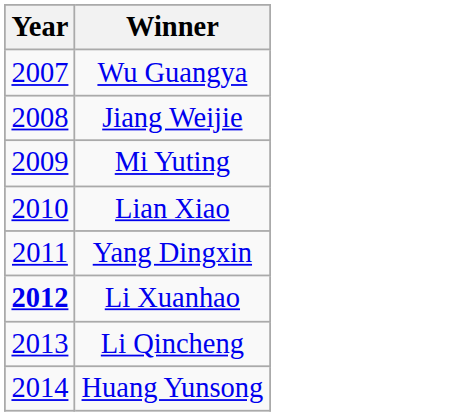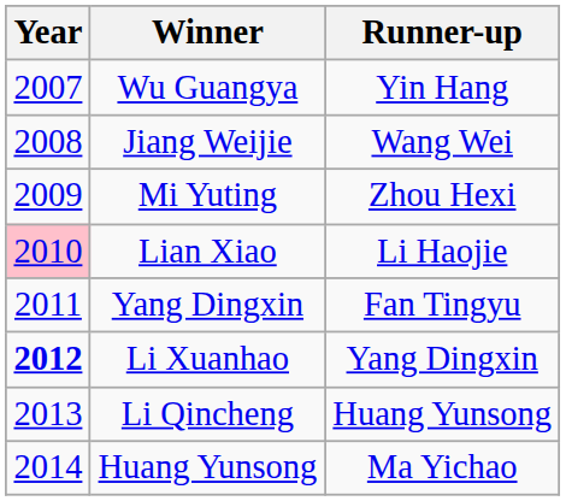 <table class="wikitable" style="text-align: center;">
 <tr>
 <th>Year</th>
 <th>Winner</th>
+<th>Runner-up</th>
 </tr>
 <tr>
 <td><a href='#'>2007</a></td>
 <td><a href='#'>Wu Guangya</a></td>
+<td><a href='#'>Yin Hang</a></td>
 </tr>
 <tr>
 <td><a href='#'>2008</a></td>
 <td><a href='#'>Jiang Weijie</a></td>
+<td><a href='#'>Wang Wei</a></td>
 </tr>
 <tr>
 <td><a href='#'>2009</a></td>
 <td><a href='#'>Mi Yuting</a></td>
+<td><a href='#'>Zhou Hexi</a></td>
 </tr>
 <tr>
-<td><a href='#'>2010</a></td>
+<td style="background: pink;"><a href='#'>2010</a></td>
 <td><a href='#'>Lian Xiao</a></td>
+<td><a href='#'>Li Haojie</a></td>
 </tr>
 <tr>
 <td><a href='#'>2011</a></td>
 <td><a href='#'>Yang Dingxin</a></td>
+<td><a href='#'>Fan Tingyu</a></td>
 </tr>
 <tr>
 <td><strong><a href='#'>2012</a></strong></td>
 <td><a href='#'>Li Xuanhao</a></td>
+<td><a href='#'>Yang Dingxin</a></td>
 </tr>
 <tr>
 <td><a href='#'>2013</a></td>
 <td><a href='#'>Li Qincheng</a></td>
+<td><a href='#'>Huang Yunsong</a></td>
 </tr>
 <tr>
 <td><a href='#'>2014</a></td>
 <td><a href='#'>Huang Yunsong</a></td>
+<td><a href='#'>Ma Yichao</a></td>
 </tr>
 </table>
